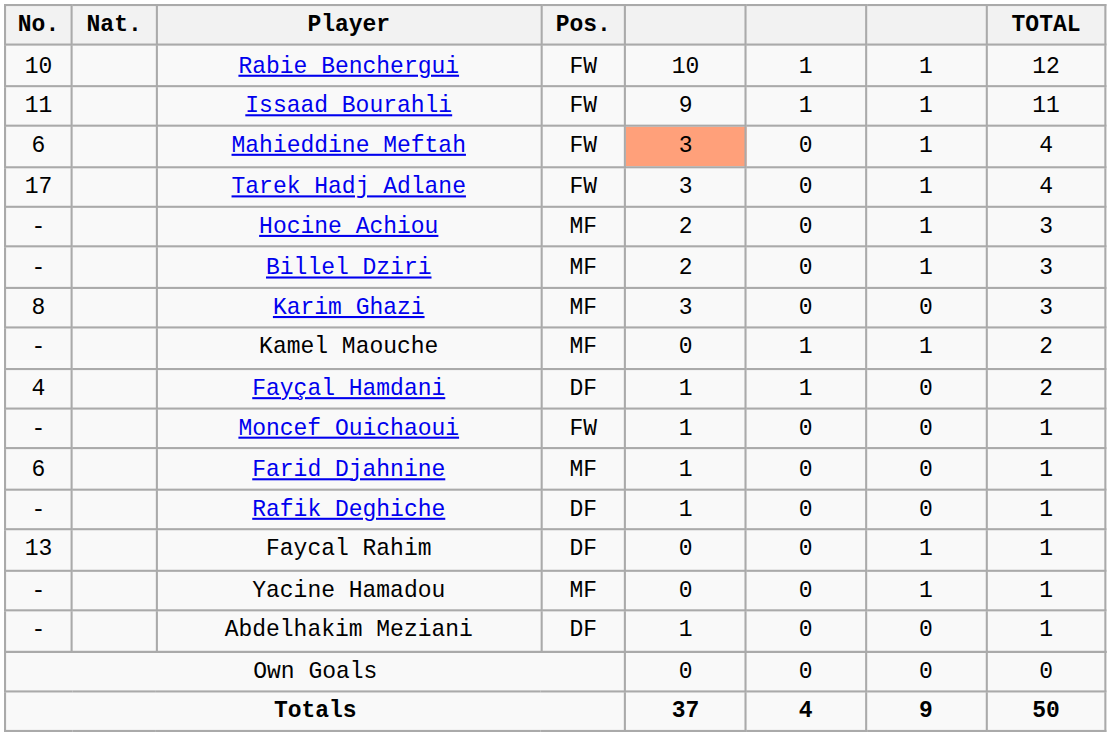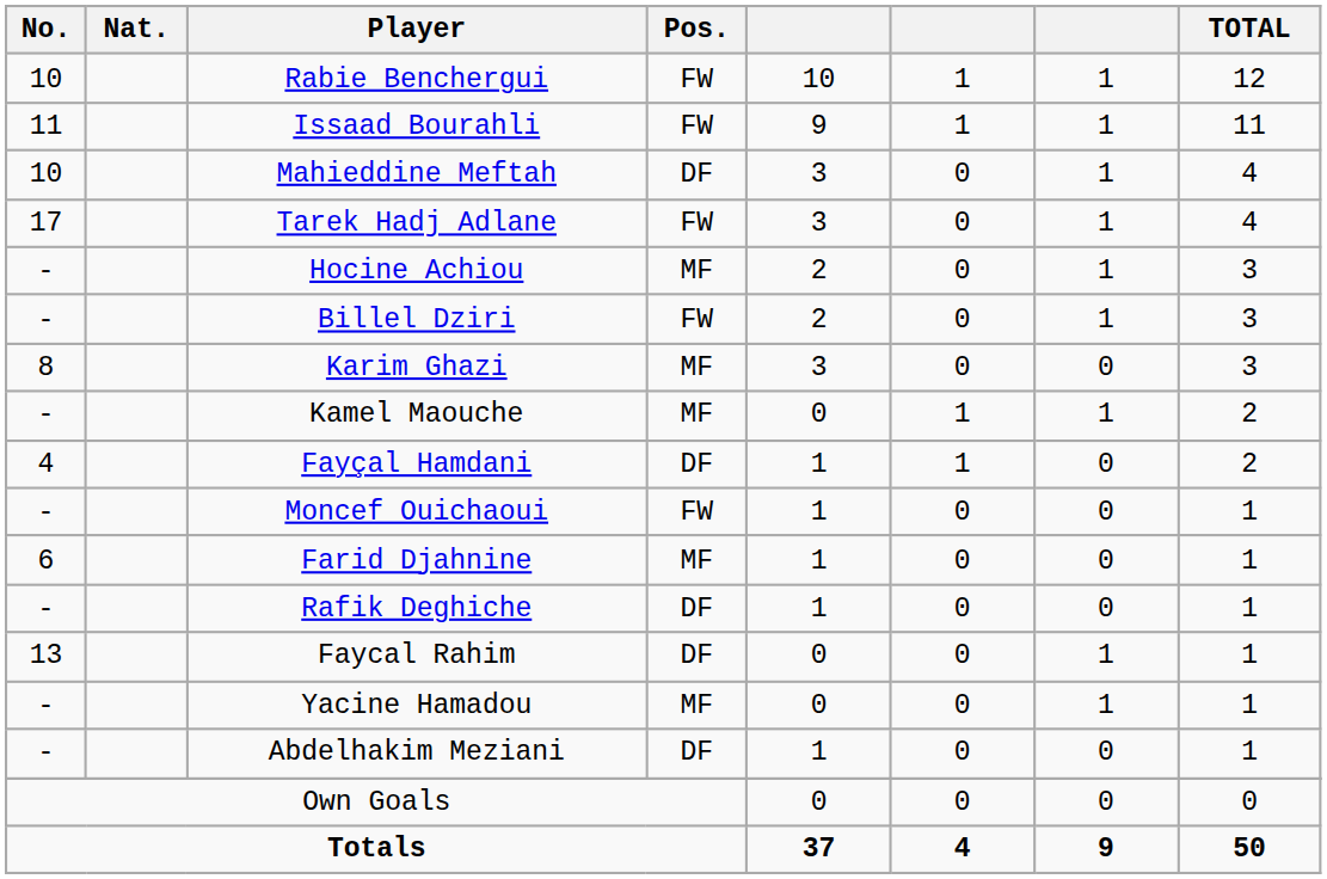 <table class="wikitable sortable alternance"  style="font-size:85%; text-align:center; line-height:14px; width:60%;">
 <tr>
 <th width=10>No.</th>
 <th width=10>Nat.</th>
 <th width=140>Player</th>
 <th width=10>Pos.</th>
 <th width=40></th>
 <th width=40></th>
 <th width=40></th>
 <th width=40>TOTAL</th>
 </tr>
 <tr>
 <td>10</td>
 <td></td>
 <td><a href='#'>Rabie Benchergui</a></td>
 <td>FW</td>
 <td>10</td>
 <td>1</td>
 <td>1</td>
 <td>12</td>
 </tr>
 <tr>
 <td>11</td>
 <td></td>
 <td><a href='#'>Issaad Bourahli</a></td>
 <td>FW</td>
 <td>9</td>
 <td>1</td>
 <td>1</td>
 <td>11</td>
 </tr>
 <tr>
-<td>6</td>
+<td>10</td>
 <td></td>
 <td><a href='#'>Mahieddine Meftah</a></td>
-<td>FW</td>
-<td style="background: lightsalmon;">3</td>
+<td>DF</td>
+<td>3</td>
 <td>0</td>
 <td>1</td>
 <td>4</td>
 </tr>
 <tr>
 <td>17</td>
 <td></td>
 <td><a href='#'>Tarek Hadj Adlane</a></td>
 <td>FW</td>
 <td>3</td>
 <td>0</td>
 <td>1</td>
 <td>4</td>
 </tr>
 <tr>
 <td>-</td>
 <td></td>
 <td><a href='#'>Hocine Achiou</a></td>
 <td>MF</td>
 <td>2</td>
 <td>0</td>
 <td>1</td>
 <td>3</td>
 </tr>
 <tr>
 <td>-</td>
 <td></td>
 <td><a href='#'>Billel Dziri</a></td>
-<td>MF</td>
+<td>FW</td>
 <td>2</td>
 <td>0</td>
 <td>1</td>
 <td>3</td>
 </tr>
 <tr>
 <td>8</td>
 <td></td>
 <td><a href='#'>Karim Ghazi</a></td>
 <td>MF</td>
 <td>3</td>
 <td>0</td>
 <td>0</td>
 <td>3</td>
 </tr>
 <tr>
 <td>-</td>
 <td></td>
 <td>Kamel Maouche</td>
 <td>MF</td>
 <td>0</td>
 <td>1</td>
 <td>1</td>
 <td>2</td>
 </tr>
 <tr>
 <td>4</td>
 <td></td>
 <td><a href='#'>Fayçal Hamdani</a></td>
 <td>DF</td>
 <td>1</td>
 <td>1</td>
 <td>0</td>
 <td>2</td>
 </tr>
 <tr>
 <td>-</td>
 <td></td>
 <td><a href='#'>Moncef Ouichaoui</a></td>
 <td>FW</td>
 <td>1</td>
 <td>0</td>
 <td>0</td>
 <td>1</td>
 </tr>
 <tr>
 <td>6</td>
 <td></td>
 <td><a href='#'>Farid Djahnine</a></td>
 <td>MF</td>
 <td>1</td>
 <td>0</td>
 <td>0</td>
 <td>1</td>
 </tr>
 <tr>
 <td>-</td>
 <td></td>
 <td><a href='#'>Rafik Deghiche</a></td>
 <td>DF</td>
 <td>1</td>
 <td>0</td>
 <td>0</td>
 <td>1</td>
 </tr>
 <tr>
 <td>13</td>
 <td></td>
 <td>Faycal Rahim</td>
 <td>DF</td>
 <td>0</td>
 <td>0</td>
 <td>1</td>
 <td>1</td>
 </tr>
 <tr>
 <td>-</td>
 <td></td>
 <td>Yacine Hamadou</td>
 <td>MF</td>
 <td>0</td>
 <td>0</td>
 <td>1</td>
 <td>1</td>
 </tr>
 <tr>
 <td>-</td>
 <td></td>
 <td>Abdelhakim Meziani</td>
 <td>DF</td>
 <td>1</td>
 <td>0</td>
 <td>0</td>
 <td>1</td>
 </tr>
 <tr>
 </tr>
 <tr class="sortbottom">
 <td colspan="4">Own Goals</td>
 <td>0</td>
 <td>0</td>
 <td>0</td>
 <td>0</td>
 </tr>
 <tr class="sortbottom">
 <td colspan="4"><strong>Totals</strong></td>
 <td><strong>37</strong></td>
 <td><strong>4</strong></td>
 <td><strong>9</strong></td>
 <td><strong>50</strong></td>
 </tr>
 </table>
